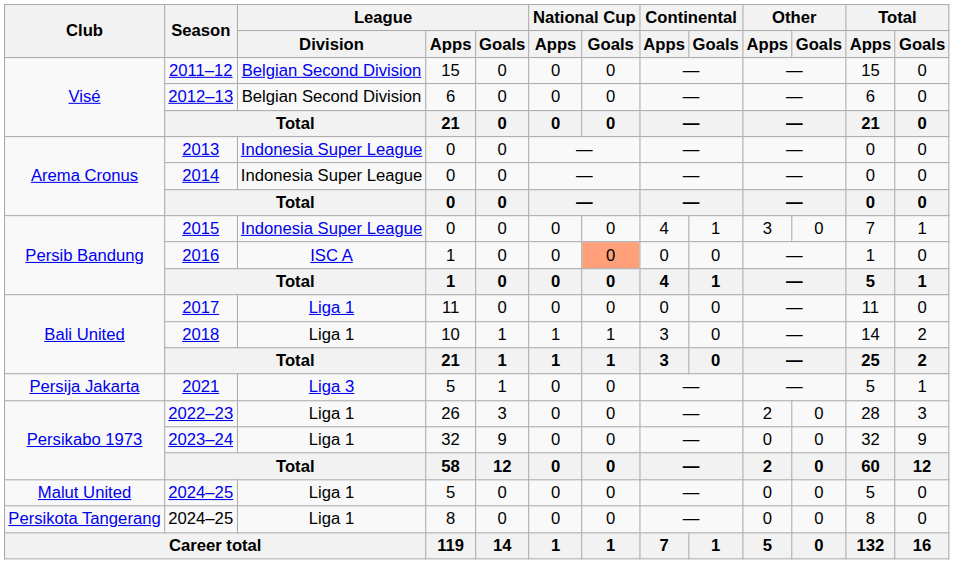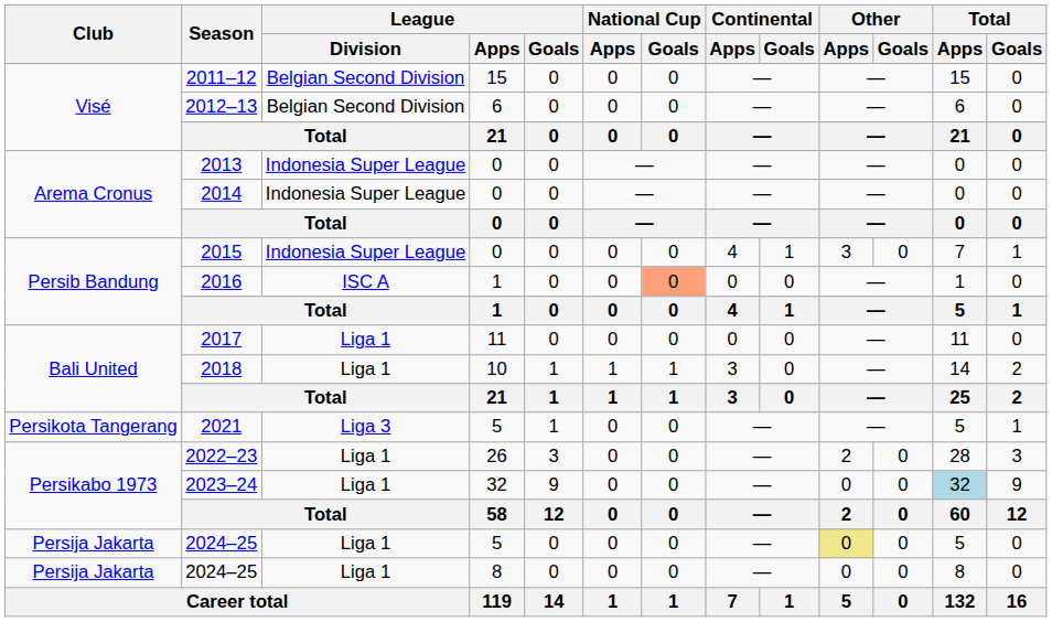 <table class="wikitable" style="text-align: center;">
 <tr>
 <th rowspan="2">Club</th>
 <th rowspan="2">Season</th>
 <th colspan="3">League</th>
 <th colspan="2">National Cup</th>
 <th colspan="2">Continental</th>
 <th colspan="2">Other</th>
 <th colspan="2">Total</th>
 </tr>
 <tr>
 <th>Division</th>
 <th>Apps</th>
 <th>Goals</th>
 <th>Apps</th>
 <th>Goals</th>
 <th>Apps</th>
 <th>Goals</th>
 <th>Apps</th>
 <th>Goals</th>
 <th>Apps</th>
 <th>Goals</th>
 </tr>
 <tr>
 <td rowspan=3><a href='#'>Visé</a></td>
 <td><a href='#'>2011–12</a></td>
 <td rowspan=1><a href='#'>Belgian Second Division</a></td>
 <td>15</td>
 <td>0</td>
 <td>0</td>
 <td>0</td>
 <td colspan="2">—</td>
 <td colspan="2">—</td>
 <td>15</td>
 <td>0</td>
 </tr>
 <tr>
 <td><a href='#'>2012–13</a></td>
 <td rowspan=1>Belgian Second Division</td>
 <td>6</td>
 <td>0</td>
 <td>0</td>
 <td>0</td>
 <td colspan="2">—</td>
 <td colspan="2">—</td>
 <td>6</td>
 <td>0</td>
 </tr>
 <tr>
 <th colspan="2">Total</th>
 <th>21</th>
 <th>0</th>
 <th>0</th>
 <th>0</th>
 <th colspan="2">—</th>
 <th colspan="2">—</th>
 <th>21</th>
 <th>0</th>
 </tr>
 <tr>
 <td rowspan=3><a href='#'>Arema Cronus</a></td>
 <td><a href='#'>2013</a></td>
 <td rowspan=1><a href='#'>Indonesia Super League</a></td>
 <td>0</td>
 <td>0</td>
 <td colspan="2">—</td>
 <td colspan="2">—</td>
 <td colspan="2">—</td>
 <td>0</td>
 <td>0</td>
 </tr>
 <tr>
 <td><a href='#'>2014</a></td>
 <td rowspan=1>Indonesia Super League</td>
 <td>0</td>
 <td>0</td>
 <td colspan="2">—</td>
 <td colspan="2">—</td>
 <td colspan="2">—</td>
 <td>0</td>
 <td>0</td>
 </tr>
 <tr>
 <th colspan="2">Total</th>
 <th>0</th>
 <th>0</th>
 <th colspan="2">—</th>
 <th colspan="2">—</th>
 <th colspan="2">—</th>
 <th>0</th>
 <th>0</th>
 </tr>
 <tr>
 <td rowspan=3><a href='#'>Persib Bandung</a></td>
 <td><a href='#'>2015</a></td>
 <td><a href='#'>Indonesia Super League</a></td>
 <td>0</td>
 <td>0</td>
 <td>0</td>
 <td>0</td>
 <td>4</td>
 <td>1</td>
 <td>3</td>
 <td>0</td>
 <td>7</td>
 <td>1</td>
 </tr>
 <tr>
 <td><a href='#'>2016</a></td>
 <td><a href='#'>ISC A</a></td>
 <td>1</td>
 <td>0</td>
 <td>0</td>
 <td style="background: lightsalmon;">0</td>
 <td>0</td>
 <td>0</td>
 <td colspan="2">—</td>
 <td>1</td>
 <td>0</td>
 </tr>
 <tr>
 <th colspan="2">Total</th>
 <th>1</th>
 <th>0</th>
 <th>0</th>
 <th>0</th>
 <th>4</th>
 <th>1</th>
 <th colspan="2">—</th>
 <th>5</th>
 <th>1</th>
 </tr>
 <tr>
 <td rowspan=3><a href='#'>Bali United</a></td>
 <td><a href='#'>2017</a></td>
 <td rowspan=1><a href='#'>Liga 1</a></td>
 <td>11</td>
 <td>0</td>
 <td>0</td>
 <td>0</td>
 <td>0</td>
 <td>0</td>
 <td colspan="2">—</td>
 <td>11</td>
 <td>0</td>
 </tr>
 <tr>
 <td><a href='#'>2018</a></td>
 <td rowspan=1>Liga 1</td>
 <td>10</td>
 <td>1</td>
 <td>1</td>
 <td>1</td>
 <td>3</td>
 <td>0</td>
 <td colspan="2">—</td>
 <td>14</td>
 <td>2</td>
 </tr>
 <tr>
 <th colspan="2">Total</th>
 <th>21</th>
 <th>1</th>
 <th>1</th>
 <th>1</th>
 <th>3</th>
 <th>0</th>
 <th colspan="2">—</th>
 <th>25</th>
 <th>2</th>
 </tr>
 <tr>
-<td rowspan=1><a href='#'>Persija Jakarta</a></td>
+<td rowspan=1><a href='#'>Persikota Tangerang</a></td>
 <td><a href='#'>2021</a></td>
 <td rowspan=1><a href='#'>Liga 3</a></td>
 <td>5</td>
 <td>1</td>
 <td>0</td>
 <td>0</td>
 <td colspan="2">—</td>
 <td colspan="2">—</td>
 <td>5</td>
 <td>1</td>
 </tr>
 <tr>
 <td rowspan=3><a href='#'>Persikabo 1973</a></td>
 <td><a href='#'>2022–23</a></td>
 <td rowspan=1>Liga 1</td>
 <td>26</td>
 <td>3</td>
 <td>0</td>
 <td>0</td>
 <td colspan="2">—</td>
 <td>2</td>
 <td>0</td>
 <td>28</td>
 <td>3</td>
 </tr>
 <tr>
 <td><a href='#'>2023–24</a></td>
 <td rowspan=1>Liga 1</td>
 <td>32</td>
 <td>9</td>
 <td>0</td>
 <td>0</td>
 <td colspan="2">—</td>
 <td>0</td>
 <td>0</td>
-<td>32</td>
+<td style="background: lightblue;">32</td>
 <td>9</td>
 </tr>
 <tr>
 <th colspan="2">Total</th>
 <th>58</th>
 <th>12</th>
 <th>0</th>
 <th>0</th>
 <th colspan="2">—</th>
 <th>2</th>
 <th>0</th>
 <th>60</th>
 <th>12</th>
 </tr>
 <tr>
-<td rowspan=1><a href='#'>Malut United</a></td>
+<td rowspan=1><a href='#'>Persija Jakarta</a></td>
 <td><a href='#'>2024–25</a></td>
 <td rowspan=1>Liga 1</td>
 <td>5</td>
 <td>0</td>
 <td>0</td>
 <td>0</td>
 <td colspan="2">—</td>
-<td>0</td>
+<td style="background: khaki;">0</td>
 <td>0</td>
 <td>5</td>
 <td>0</td>
 </tr>
 <tr>
-<td rowspan=1><a href='#'>Persikota Tangerang</a></td>
+<td rowspan=1><a href='#'>Persija Jakarta</a></td>
 <td>2024–25</td>
 <td rowspan=1>Liga 1</td>
 <td>8</td>
 <td>0</td>
 <td>0</td>
 <td>0</td>
 <td colspan="2">—</td>
 <td>0</td>
 <td>0</td>
 <td>8</td>
 <td>0</td>
 </tr>
 <tr>
 <th colspan="3">Career total</th>
 <th>119</th>
 <th>14</th>
 <th>1</th>
 <th>1</th>
 <th>7</th>
 <th>1</th>
 <th>5</th>
 <th>0</th>
 <th>132</th>
 <th>16</th>
 </tr>
 </table>
